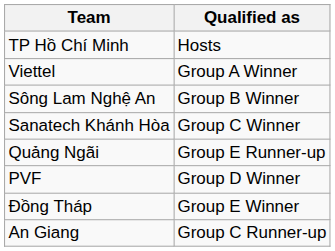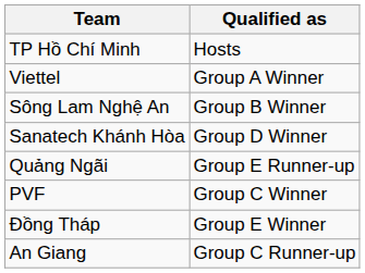 <table class="wikitable sortable" style="text-align: left;">
 <tr>
 <th>Team</th>
 <th>Qualified as</th>
 </tr>
 <tr>
 <td>TP Hồ Chí Minh</td>
 <td>Hosts</td>
 </tr>
 <tr>
 <td>Viettel</td>
 <td>Group A Winner</td>
 </tr>
 <tr>
 <td>Sông Lam Nghệ An</td>
 <td>Group B Winner</td>
 </tr>
 <tr>
 <td>Sanatech Khánh Hòa</td>
-<td>Group C Winner</td>
+<td>Group D Winner</td>
 </tr>
 <tr>
 <td>Quảng Ngãi</td>
 <td>Group E Runner-up</td>
 </tr>
 <tr>
 <td>PVF</td>
-<td>Group D Winner</td>
+<td>Group C Winner</td>
 </tr>
 <tr>
 <td>Đồng Tháp</td>
 <td>Group E Winner</td>
 </tr>
 <tr>
 <td>An Giang</td>
 <td>Group C Runner-up</td>
 </tr>
 </table>
